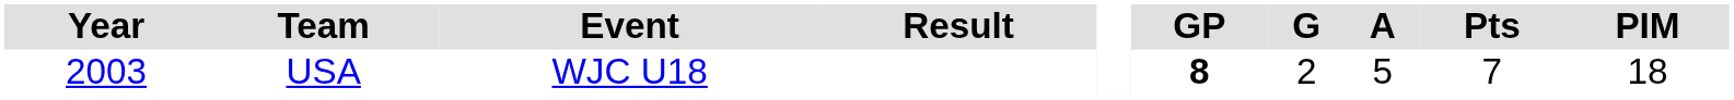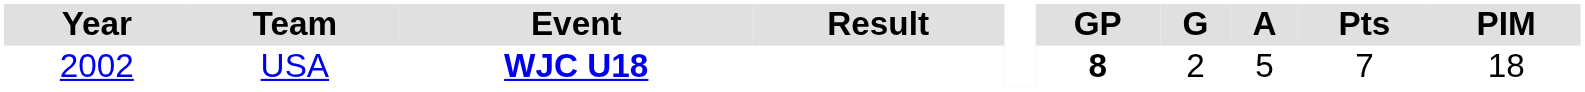 <table border="0" cellpadding="1" cellspacing="0" style="text-align:center; width:60%">
 <tr ALIGN="center" bgcolor="#e0e0e0">
 <th>Year</th>
 <th>Team</th>
 <th>Event</th>
 <th>Result</th>
 <th rowspan="99" bgcolor="#ffffff"> </th>
 <th>GP</th>
 <th>G</th>
 <th>A</th>
 <th>Pts</th>
 <th>PIM</th>
 </tr>
 <tr>
-<td><a href='#'>2003</a></td>
+<td><a href='#'>2002</a></td>
 <td><a href='#'>USA</a></td>
-<td><a href='#'>WJC U18</a></td>
+<td><strong><a href='#'>WJC U18</a></strong></td>
 <td></td>
 <td><strong>8</strong></td>
 <td>2</td>
 <td>5</td>
 <td>7</td>
 <td>18</td>
 </tr>
 </table>
